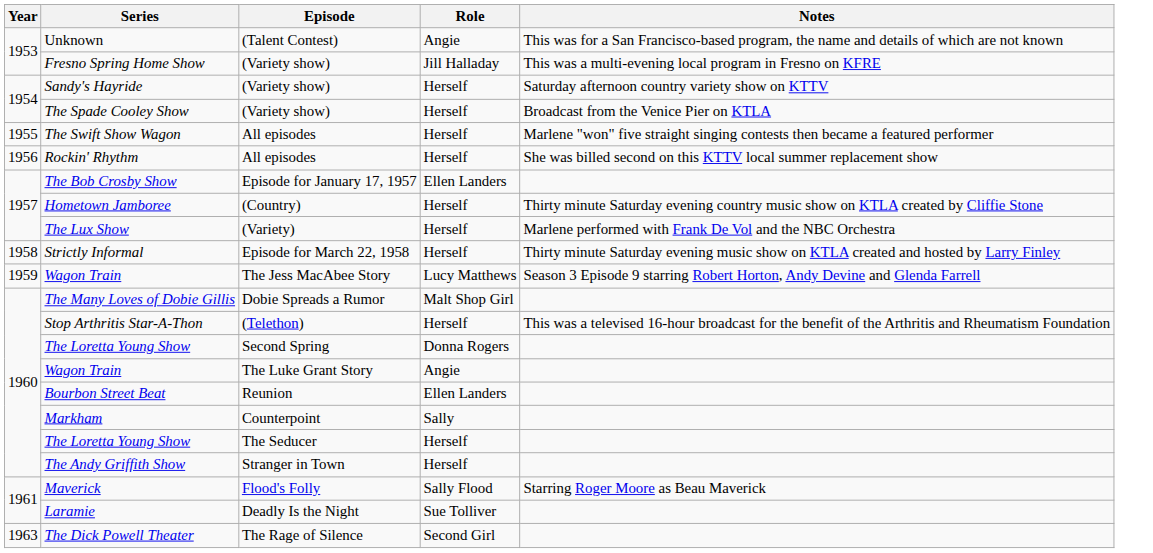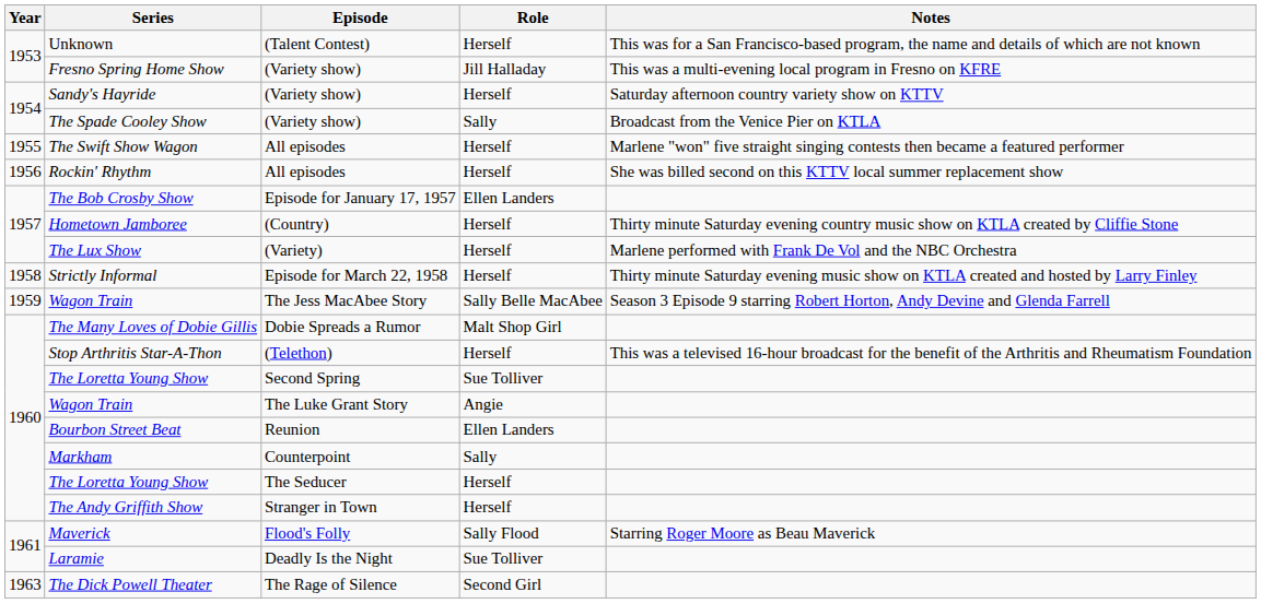 <table class="wikitable sortable plainrowheaders">
 <tr>
 <th scope="col">Year</th>
 <th scope="col">Series</th>
 <th scope="col">Episode</th>
 <th scope="col">Role</th>
 <th scope="col">Notes</th>
 </tr>
 <tr>
 <td rowspan=2>1953</td>
 <td>Unknown</td>
 <td>(Talent Contest)</td>
-<td>Angie</td>
+<td>Herself</td>
 <td>This was for a San Francisco-based program, the name and details of which are not known</td>
 </tr>
 <tr>
 <td><em>Fresno Spring Home Show</em></td>
 <td>(Variety show)</td>
 <td>Jill Halladay</td>
 <td>This was a multi-evening local program in Fresno on <a href='#'>KFRE</a></td>
 </tr>
 <tr>
 <td rowspan=2>1954</td>
 <td><em>Sandy's Hayride</em></td>
 <td>(Variety show)</td>
 <td>Herself</td>
 <td>Saturday afternoon country variety show on <a href='#'>KTTV</a></td>
 </tr>
 <tr>
 <td><em>The Spade Cooley Show</em></td>
 <td>(Variety show)</td>
-<td>Herself</td>
+<td>Sally</td>
 <td>Broadcast from the Venice Pier on <a href='#'>KTLA</a></td>
 </tr>
 <tr>
 <td>1955</td>
 <td><em>The Swift Show Wagon</em></td>
 <td>All episodes</td>
 <td>Herself</td>
 <td>Marlene "won" five straight singing contests then became a featured performer</td>
 </tr>
 <tr>
 <td>1956</td>
 <td><em>Rockin' Rhythm</em></td>
 <td>All episodes</td>
 <td>Herself</td>
 <td>She was billed second on this <a href='#'>KTTV</a> local summer replacement show</td>
 </tr>
 <tr>
 <td rowspan=3>1957</td>
 <td><em><a href='#'>The Bob Crosby Show</a></em></td>
 <td>Episode for January 17, 1957</td>
 <td>Ellen Landers</td>
 <td></td>
 </tr>
 <tr>
 <td><em><a href='#'>Hometown Jamboree</a></em></td>
 <td>(Country)</td>
 <td>Herself</td>
 <td>Thirty minute Saturday evening country music show on <a href='#'>KTLA</a> created by <a href='#'>Cliffie Stone</a></td>
 </tr>
 <tr>
 <td><em><a href='#'>The Lux Show</a></em></td>
 <td>(Variety)</td>
 <td>Herself</td>
 <td>Marlene performed with <a href='#'>Frank De Vol</a> and the NBC Orchestra</td>
 </tr>
 <tr>
 <td>1958</td>
 <td><em>Strictly Informal</em></td>
 <td>Episode for March 22, 1958</td>
 <td>Herself</td>
 <td>Thirty minute Saturday evening music show on <a href='#'>KTLA</a> created and hosted by <a href='#'>Larry Finley</a></td>
 </tr>
 <tr>
 <td>1959</td>
 <td><em><a href='#'>Wagon Train</a></em></td>
 <td>The Jess MacAbee Story</td>
-<td>Lucy Matthews</td>
+<td>Sally Belle MacAbee</td>
 <td>Season 3 Episode 9 starring <a href='#'>Robert Horton</a>, <a href='#'>Andy Devine</a> and <a href='#'>Glenda Farrell</a></td>
 </tr>
 <tr>
 <td rowspan=8>1960</td>
 <td><em><a href='#'>The Many Loves of Dobie Gillis</a></em></td>
 <td>Dobie Spreads a Rumor</td>
 <td>Malt Shop Girl</td>
 <td></td>
 </tr>
 <tr>
 <td><em>Stop Arthritis Star-A-Thon</em></td>
 <td>(<a href='#'>Telethon</a>)</td>
 <td>Herself</td>
 <td>This was a televised 16-hour broadcast for the benefit of the Arthritis and Rheumatism Foundation</td>
 </tr>
 <tr>
 <td><em><a href='#'>The Loretta Young Show</a></em></td>
 <td>Second Spring</td>
-<td>Donna Rogers</td>
+<td>Sue Tolliver</td>
 <td></td>
 </tr>
 <tr>
 <td><em><a href='#'>Wagon Train</a></em></td>
 <td>The Luke Grant Story</td>
 <td>Angie</td>
 <td></td>
 </tr>
 <tr>
 <td><em><a href='#'>Bourbon Street Beat</a></em></td>
 <td>Reunion</td>
 <td>Ellen Landers</td>
 <td></td>
 </tr>
 <tr>
 <td><em><a href='#'>Markham</a></em></td>
 <td>Counterpoint</td>
 <td>Sally</td>
 <td></td>
 </tr>
 <tr>
 <td><em><a href='#'>The Loretta Young Show</a></em></td>
 <td>The Seducer</td>
 <td>Herself</td>
 <td></td>
 </tr>
 <tr>
 <td><em><a href='#'>The Andy Griffith Show</a></em></td>
 <td>Stranger in Town</td>
 <td>Herself</td>
 <td></td>
 </tr>
 <tr>
 <td rowspan=2>1961</td>
 <td><em><a href='#'>Maverick</a></em></td>
 <td><a href='#'>Flood's Folly</a></td>
 <td>Sally Flood</td>
 <td>Starring <a href='#'>Roger Moore</a> as Beau Maverick</td>
 </tr>
 <tr>
 <td><em><a href='#'>Laramie</a></em></td>
 <td>Deadly Is the Night</td>
 <td>Sue Tolliver</td>
 <td></td>
 </tr>
 <tr>
 <td>1963</td>
 <td><em><a href='#'>The Dick Powell Theater</a></em></td>
 <td>The Rage of Silence</td>
 <td>Second Girl</td>
 <td></td>
 </tr>
 </table>
